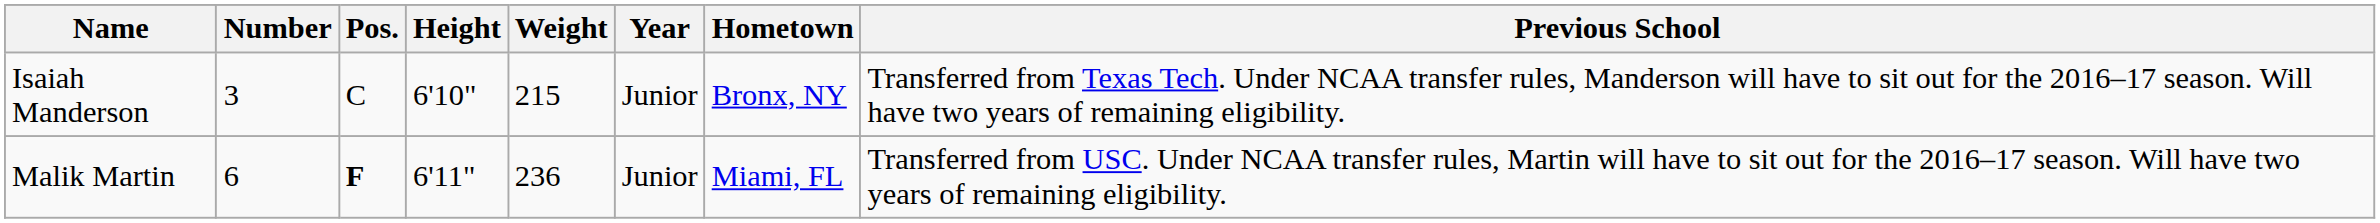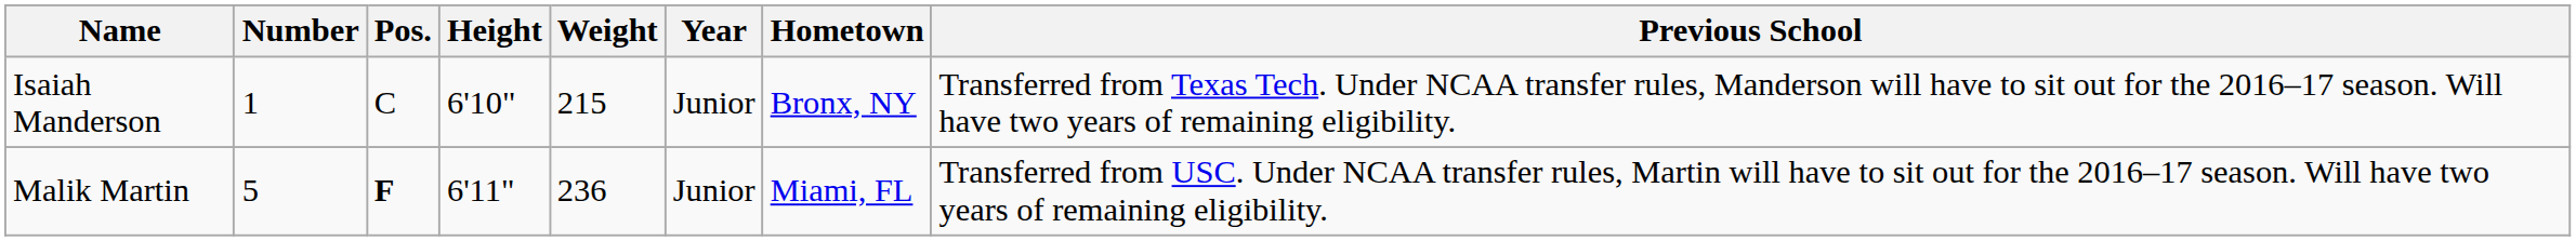 <table class="wikitable sortable" border="1">
 <tr>
 <th>Name</th>
 <th>Number</th>
 <th>Pos.</th>
 <th>Height</th>
 <th>Weight</th>
 <th>Year</th>
 <th>Hometown</th>
 <th class="unsortable">Previous School</th>
 </tr>
 <tr>
 <td>Isaiah Manderson</td>
-<td>3</td>
+<td>1</td>
 <td>C</td>
 <td>6'10"</td>
 <td>215</td>
 <td>Junior</td>
 <td><a href='#'>Bronx, NY</a></td>
 <td>Transferred from <a href='#'>Texas Tech</a>. Under NCAA transfer rules, Manderson will have to sit out for the 2016–17 season. Will have two years of remaining eligibility.</td>
 </tr>
 <tr>
 <td>Malik Martin</td>
-<td>6</td>
+<td>5</td>
 <td><strong>F</strong></td>
 <td>6'11"</td>
 <td>236</td>
 <td>Junior</td>
 <td><a href='#'>Miami, FL</a></td>
 <td>Transferred from <a href='#'>USC</a>. Under NCAA transfer rules, Martin will have to sit out for the 2016–17 season. Will have two years of remaining eligibility.</td>
 </tr>
 </table>
